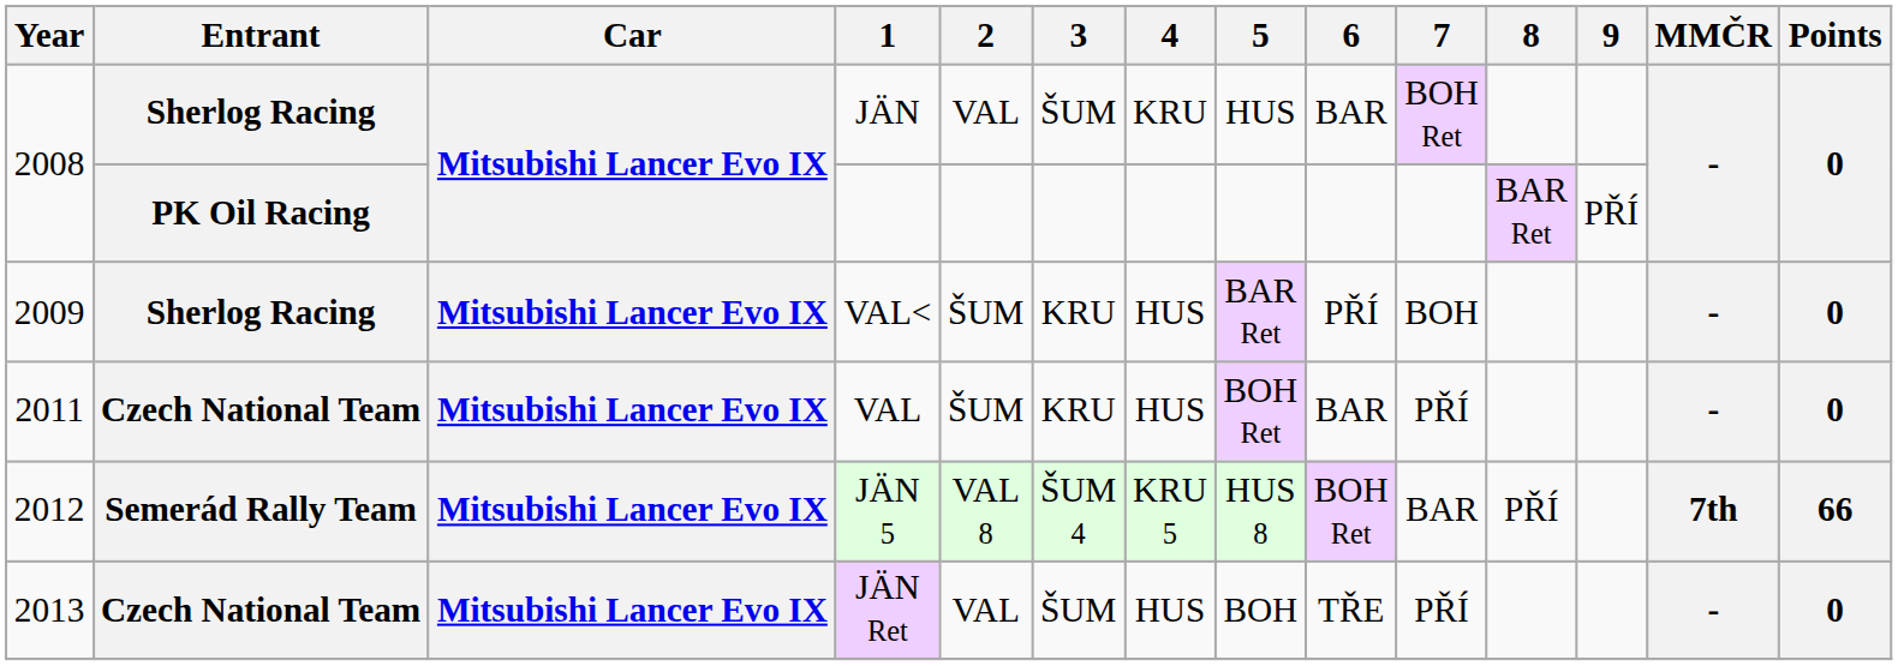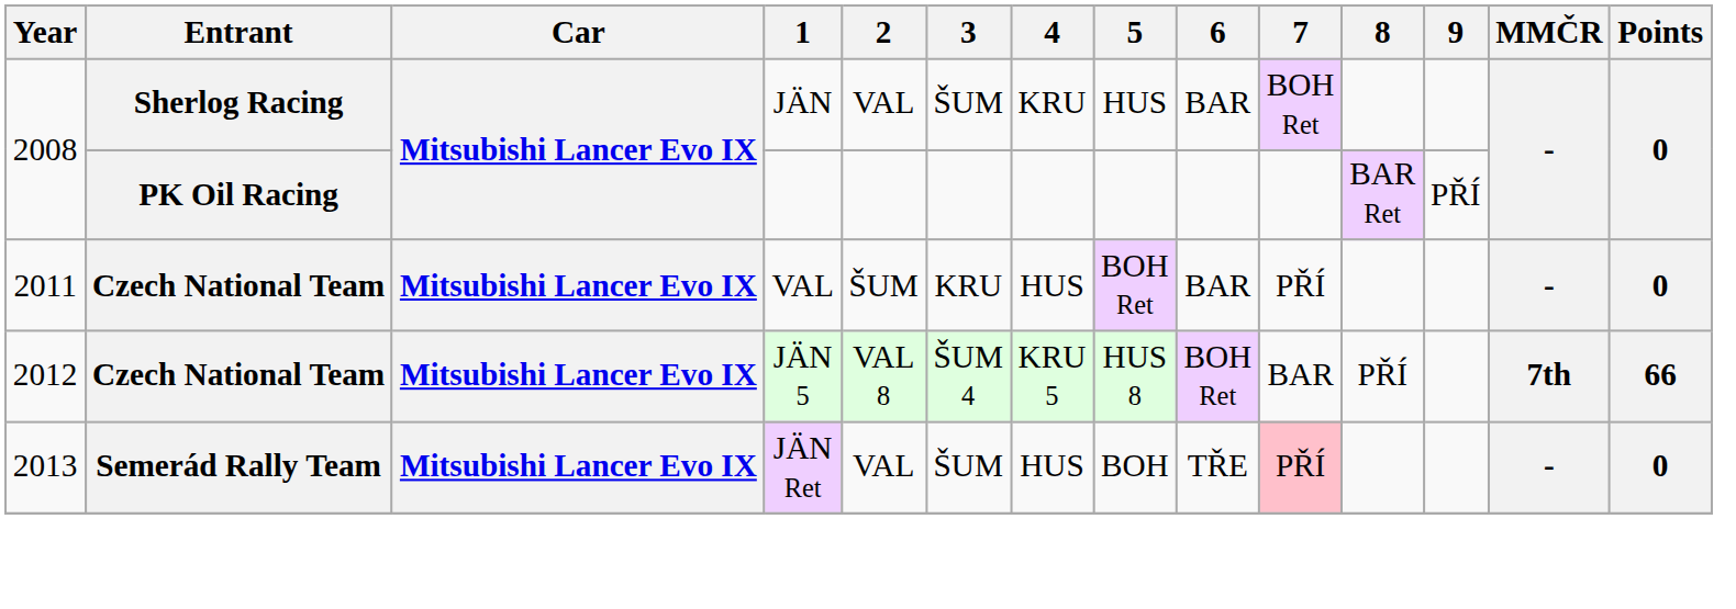 <table class="wikitable" style="text-align:center; font-size:90%">
 <tr>
 <th>Year</th>
 <th>Entrant</th>
 <th>Car</th>
 <th>1</th>
 <th>2</th>
 <th>3</th>
 <th>4</th>
 <th>5</th>
 <th>6</th>
 <th>7</th>
 <th>8</th>
 <th>9</th>
 <th>MMČR</th>
 <th>Points</th>
 </tr>
 <tr>
 <td rowspan="2">2008</td>
 <th>Sherlog Racing</th>
 <th rowspan="2"><a href='#'>Mitsubishi Lancer Evo IX</a></th>
 <td>JÄN</td>
 <td>VAL</td>
 <td>ŠUM</td>
 <td>KRU</td>
 <td>HUS</td>
 <td>BAR</td>
 <td style="background:#efcfff;">BOH<br><small>Ret</small></td>
 <td></td>
 <td></td>
 <th rowspan="2">-</th>
 <th rowspan="2">0</th>
 </tr>
 <tr>
 <th>PK Oil Racing</th>
 <td></td>
 <td></td>
 <td></td>
 <td></td>
 <td></td>
 <td></td>
 <td></td>
 <td style="background:#efcfff;">BAR<br><small>Ret</small></td>
 <td>PŘÍ</td>
 </tr>
 <tr>
-<td>2009</td>
-<th>Sherlog Racing</th>
-<th><a href='#'>Mitsubishi Lancer Evo IX</a></th>
-<td>VAL<</td>
-<td>ŠUM</td>
-<td>KRU</td>
-<td>HUS</td>
-<td style="background:#efcfff;">BAR<br><small>Ret</small></td>
-<td>PŘÍ</td>
-<td>BOH</td>
-<td></td>
-<td></td>
-<th>-</th>
-<th>0</th>
-</tr>
-<tr>
 <td>2011</td>
 <th>Czech National Team</th>
 <th><a href='#'>Mitsubishi Lancer Evo IX</a></th>
 <td>VAL</td>
 <td>ŠUM</td>
 <td>KRU</td>
 <td>HUS</td>
 <td style="background:#efcfff;">BOH<br><small>Ret</small></td>
 <td>BAR</td>
 <td>PŘÍ</td>
 <td></td>
 <td></td>
 <th>-</th>
 <th>0</th>
 </tr>
 <tr>
 <td>2012</td>
-<th>Semerád Rally Team</th>
+<th>Czech National Team</th>
 <th><a href='#'>Mitsubishi Lancer Evo IX</a></th>
 <td style="background:#dfffdf;">JÄN<br><small>5</small></td>
 <td style="background:#dfffdf;">VAL<br><small>8</small></td>
 <td style="background:#dfffdf;">ŠUM<br><small>4</small></td>
 <td style="background:#dfffdf;">KRU<br><small>5</small></td>
 <td style="background:#dfffdf;">HUS<br><small>8</small></td>
 <td style="background:#efcfff;">BOH<br><small>Ret</small></td>
 <td>BAR</td>
 <td>PŘÍ</td>
 <td></td>
 <th>7th</th>
 <th>66</th>
 </tr>
 <tr>
 <td>2013</td>
-<th>Czech National Team</th>
+<th>Semerád Rally Team</th>
 <th><a href='#'>Mitsubishi Lancer Evo IX</a></th>
 <td style="background:#efcfff;">JÄN<br><small>Ret</small></td>
 <td>VAL</td>
 <td>ŠUM</td>
 <td>HUS</td>
 <td>BOH</td>
 <td>TŘE</td>
-<td>PŘÍ</td>
+<td style="background: pink;">PŘÍ</td>
 <td></td>
 <td></td>
 <th>-</th>
 <th>0</th>
 </tr>
 <tr>
 </tr>
 </table>
